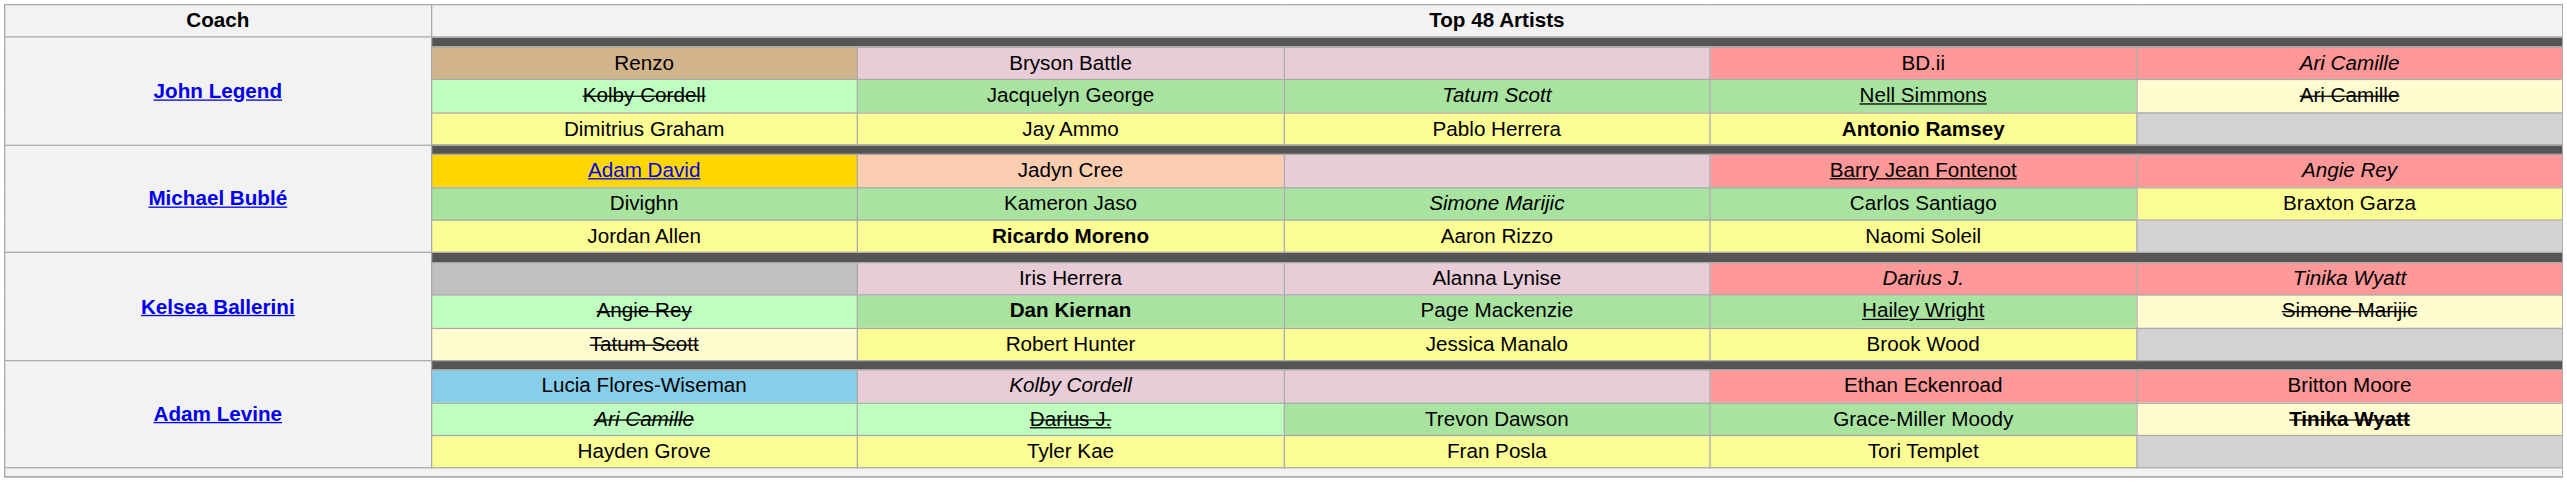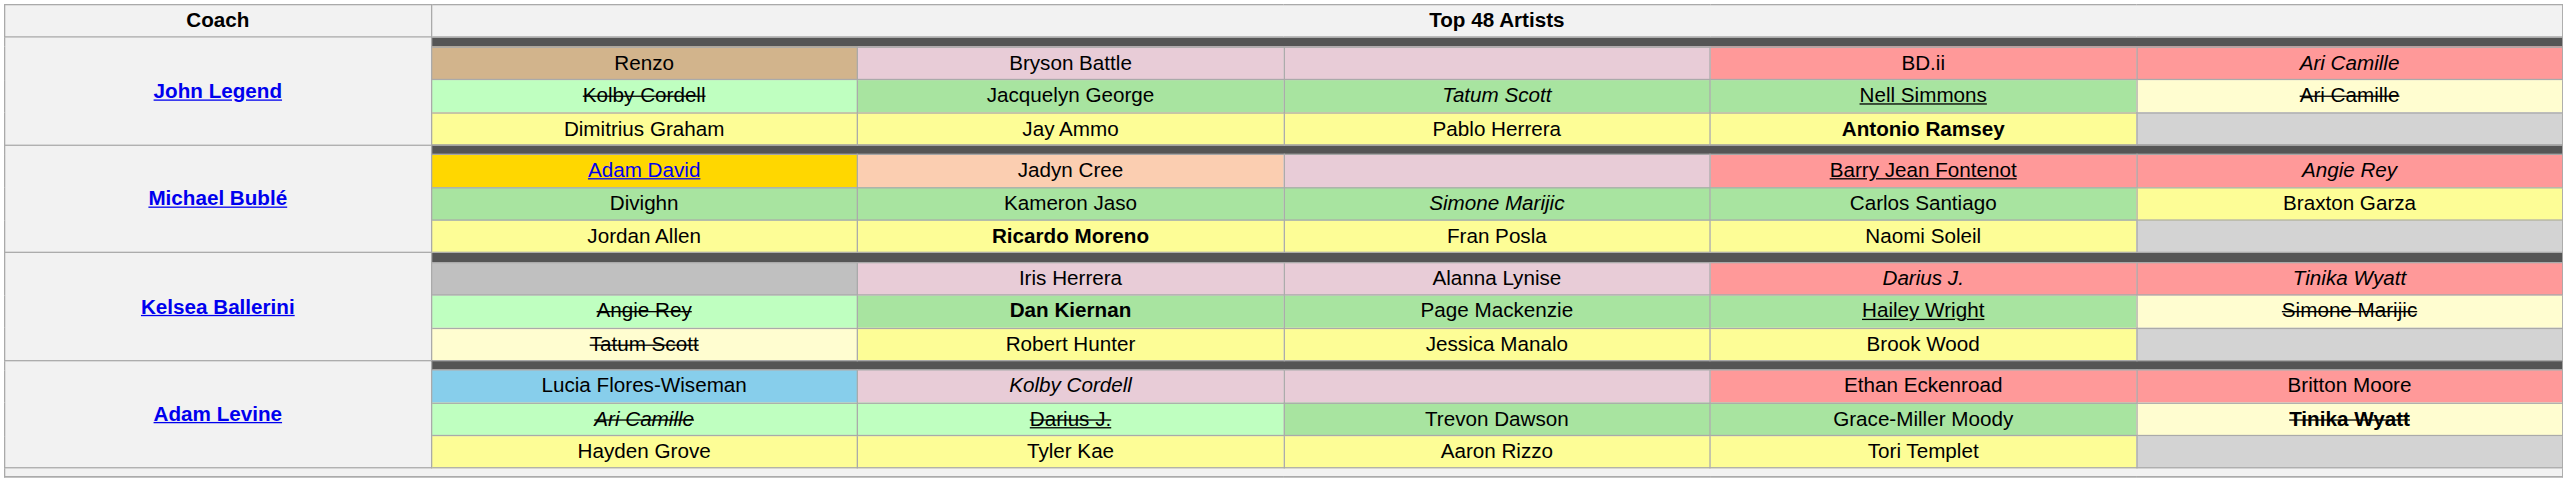 <table class="wikitable" style="text-align:center; width:100%">
 <tr>
 <th scope="col" style="width:12%">Coach</th>
 <th scope="col" style="width:84%" colspan="5">Top 48 Artists</th>
 </tr>
 <tr>
 <th rowspan="4"><a href='#'>John Legend</a></th>
 <td colspan="5" style="background:#555"></td>
 </tr>
 <tr>
 <td style="background:tan">Renzo</td>
 <td style="background:#E8CCD7">Bryson Battle</td>
 <td style="background:#E8CCD7"></td>
 <td style="background:#ff9999">BD.ii</td>
 <td style="background:#ff9999"><em>Ari Camille</em></td>
 </tr>
 <tr>
 <td style="background:#BFFFC0"><s>Kolby Cordell</s></td>
 <td style="background:#A8E4A0">Jacquelyn George</td>
 <td style="background:#A8E4A0"><em>Tatum Scott</em></td>
 <td style="background:#A8E4A0"><u>Nell Simmons</u></td>
 <td style="background:#FFFDD0"><s>Ari Camille</s></td>
 </tr>
 <tr>
 <td style="background:#FDFD96">Dimitrius Graham</td>
 <td style="background:#FDFD96">Jay Ammo</td>
 <td style="background:#FDFD96">Pablo Herrera</td>
 <td style="background:#FDFD96"><strong>Antonio Ramsey</strong></td>
 <td style="background:lightgrey"></td>
 </tr>
 <tr>
 <th rowspan="4"><a href='#'>Michael Bublé</a></th>
 <td colspan="5" style="background:#555"></td>
 </tr>
 <tr>
 <td style="background:gold"><a href='#'>Adam David</a></td>
 <td style="background:#fbceb1">Jadyn Cree</td>
 <td style="background:#E8CCD7"></td>
 <td style="background:#ff9999"><u>Barry Jean Fontenot</u></td>
 <td style="background:#ff9999"><em>Angie Rey</em></td>
 </tr>
 <tr>
 <td style="background:#A8E4A0">Divighn</td>
 <td style="background:#A8E4A0">Kameron Jaso</td>
 <td style="background:#A8E4A0"><em>Simone Marijic</em></td>
 <td style="background:#A8E4A0">Carlos Santiago</td>
 <td style="background:#FDFD96">Braxton Garza</td>
 </tr>
 <tr>
 <td style="background:#FDFD96">Jordan Allen</td>
 <td style="background:#FDFD96"><strong>Ricardo Moreno</strong></td>
-<td style="background:#FDFD96">Aaron Rizzo</td>
+<td style="background:#FDFD96; width:12%">Fran Posla</td>
 <td style="background:#FDFD96">Naomi Soleil</td>
 <td style="background:lightgrey"></td>
 </tr>
 <tr>
 <th rowspan="4"><a href='#'>Kelsea Ballerini</a></th>
 <td colspan="5" style="background:#555"></td>
 </tr>
 <tr>
 <td style="background:silver"></td>
 <td style="background:#E8CCD7">Iris Herrera</td>
 <td style="background:#E8CCD7">Alanna Lynise</td>
 <td style="background:#ff9999"><em>Darius J.</em></td>
 <td style="background:#ff9999"><em>Tinika Wyatt</em></td>
 </tr>
 <tr>
 <td style="background:#BFFFC0"><s>Angie Rey</s></td>
 <td style="background:#A8E4A0"><strong>Dan Kiernan</strong></td>
 <td style="background:#A8E4A0">Page Mackenzie</td>
 <td style="background:#A8E4A0"><u>Hailey Wright</u></td>
 <td style="background:#FFFDD0"><s>Simone Marijic</s></td>
 </tr>
 <tr>
 <td style="background:#FFFDD0"><s>Tatum Scott</s></td>
 <td style="background:#FDFD96">Robert Hunter</td>
 <td style="background:#FDFD96">Jessica Manalo</td>
 <td style="background:#FDFD96">Brook Wood</td>
 <td style="background:lightgrey"></td>
 </tr>
 <tr>
 <th rowspan="4"><a href='#'>Adam Levine</a></th>
 <td colspan="5" style="background:#555"></td>
 </tr>
 <tr>
 <td style="background:skyblue">Lucia Flores-Wiseman</td>
 <td style="background:#E8CCD7"><em>Kolby Cordell</em></td>
 <td style="background:#E8CCD7"></td>
 <td style="background:#ff9999">Ethan Eckenroad</td>
 <td style="background:#ff9999">Britton Moore</td>
 </tr>
 <tr>
 <td style="background:#BFFFC0"><s><em>Ari Camille</em></s></td>
 <td style="background:#BFFFC0"><s><u>Darius J.</u></s></td>
 <td style="background:#A8E4A0">Trevon Dawson</td>
 <td style="background:#A8E4A0">Grace-Miller Moody</td>
 <td style="background:#FFFDD0; width:12%"><s><strong>Tinika Wyatt</strong></s></td>
 </tr>
 <tr>
 <td style="background:#FDFD96; width:12%">Hayden Grove</td>
 <td style="background:#FDFD96; width:12%">Tyler Kae</td>
-<td style="background:#FDFD96; width:12%">Fran Posla</td>
+<td style="background:#FDFD96">Aaron Rizzo</td>
 <td style="background:#FDFD96; width:12%">Tori Templet</td>
 <th style="background:lightgrey; width:=12%"></th>
 </tr>
 <tr>
 <th colspan="6" style="font-size:95%; line-height:14px"></th>
 </tr>
 <tr>
 </tr>
 </table>
